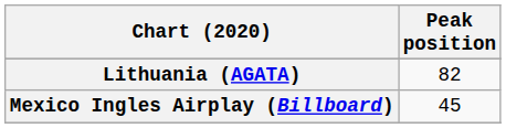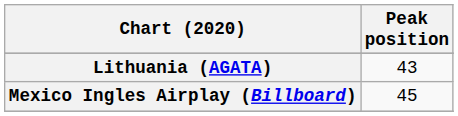 <table class="wikitable sortable plainrowheaders" style="text-align:center">
 <tr>
 <th scope="col">Chart (2020)</th>
 <th scope="col">Peak<br>position</th>
 </tr>
 <tr>
 </tr>
 <tr>
 </tr>
 <tr>
 </tr>
 <tr>
 <th scope="row">Lithuania (<a href='#'>AGATA</a>)</th>
-<td>82</td>
+<td>43</td>
 </tr>
 <tr>
 <th scope="row">Mexico Ingles Airplay (<em><a href='#'>Billboard</a></em>)</th>
 <td>45</td>
 </tr>
 <tr>
 </tr>
 <tr>
 </tr>
 <tr>
 </tr>
 <tr>
 </tr>
 </table>
